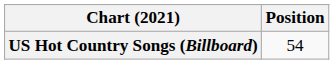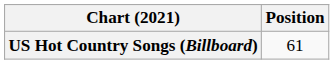 <table class="wikitable plainrowheaders" style="text-align:center">
 <tr>
 <th>Chart (2021)</th>
 <th>Position</th>
 </tr>
 <tr>
 <th scope="row">US Hot Country Songs (<em>Billboard</em>)</th>
-<td>54</td>
+<td>61</td>
 </tr>
 </table>
